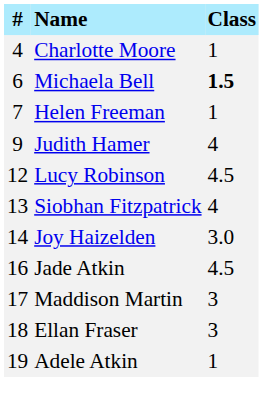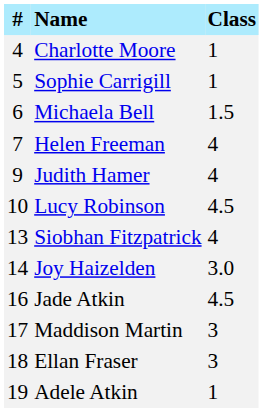 <table border=0 cellpadding=2 cellspacing=0  |- bgcolor=#F2F2F2 style="text-align:center; font-size:90%;">
 <tr bgcolor=#ADEBFD>
 <th>#</th>
 <th align=left>Name</th>
 <th align=left>Class</th>
 </tr>
 <tr>
 <td>4</td>
 <td align=left><a href='#'>Charlotte Moore</a></td>
 <td align=left>1</td>
 </tr>
 <tr>
+<td>5</td>
+<td align=left><a href='#'>Sophie Carrigill</a></td>
+<td align=left>1</td>
+</tr>
+<tr>
 <td>6</td>
 <td align=left><a href='#'>Michaela Bell</a></td>
-<td align=left><strong>1.5</strong></td>
+<td align=left>1.5</td>
 </tr>
 <tr>
 <td>7</td>
 <td align=left><a href='#'>Helen Freeman</a></td>
-<td align=left>1</td>
+<td align=left>4</td>
 </tr>
 <tr>
 <td>9</td>
 <td align=left><a href='#'>Judith Hamer</a></td>
 <td align=left>4</td>
 </tr>
 <tr>
-<td>12</td>
+<td>10</td>
 <td align=left><a href='#'>Lucy Robinson</a></td>
 <td align=left>4.5</td>
 </tr>
 <tr>
 <td>13</td>
 <td align=left><a href='#'>Siobhan Fitzpatrick</a></td>
 <td align=left>4</td>
 </tr>
 <tr>
 <td>14</td>
 <td align=left><a href='#'>Joy Haizelden</a></td>
 <td align=left>3.0</td>
 </tr>
 <tr>
 <td>16</td>
 <td align=left>Jade Atkin</td>
 <td align=left>4.5</td>
 </tr>
 <tr>
 <td>17</td>
 <td align=left>Maddison Martin</td>
 <td align=left>3</td>
 </tr>
 <tr>
 <td>18</td>
 <td align=left>Ellan Fraser</td>
 <td align=left>3</td>
 </tr>
 <tr>
 <td>19</td>
 <td align=left>Adele Atkin</td>
 <td align=left>1</td>
 </tr>
 </table>
